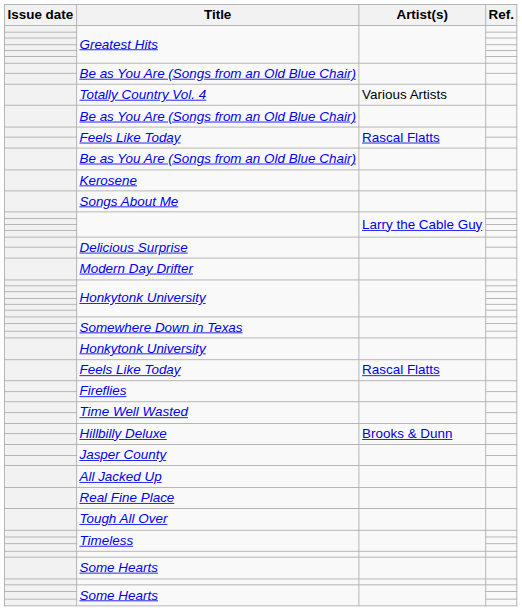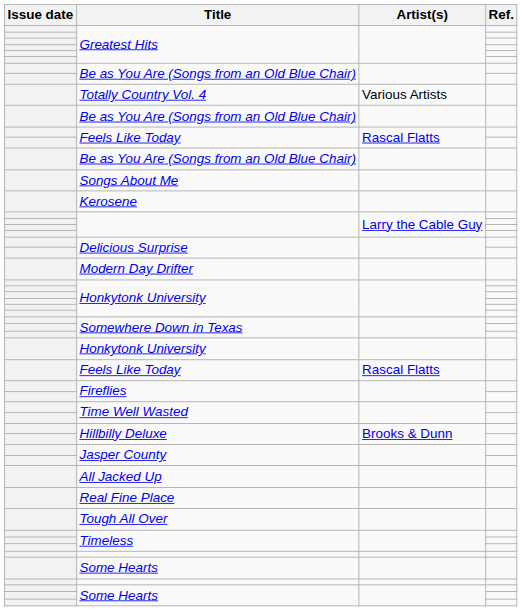 <table class="wikitable sortable plainrowheaders">
 <tr>
 <th scope=col>Issue date</th>
 <th scope=col>Title</th>
 <th scope=col>Artist(s)</th>
 <th scope=col class=unsortable>Ref.</th>
 </tr>
 <tr>
 <th scope=row></th>
 <td rowspan=6><em><a href='#'>Greatest Hits</a></em></td>
 <td rowspan=6></td>
 <td align=center></td>
 </tr>
 <tr>
 <th scope=row></th>
 <td align=center></td>
 </tr>
 <tr>
 <th scope=row></th>
 <td align=center></td>
 </tr>
 <tr>
 <th scope=row></th>
 <td align=center></td>
 </tr>
 <tr>
 <th scope=row></th>
 <td align=center></td>
 </tr>
 <tr>
 <th scope=row></th>
 <td align=center></td>
 </tr>
 <tr>
 <th scope=row></th>
 <td rowspan=2><em><a href='#'>Be as You Are (Songs from an Old Blue Chair)</a></em></td>
 <td rowspan=2></td>
 <td align=center></td>
 </tr>
 <tr>
 <th scope=row></th>
 <td align=center></td>
 </tr>
 <tr>
 <th scope=row></th>
 <td><em><a href='#'>Totally Country Vol. 4</a></em></td>
 <td>Various Artists</td>
 <td align=center></td>
 </tr>
 <tr>
 <th scope=row></th>
 <td><em><a href='#'>Be as You Are (Songs from an Old Blue Chair)</a></em></td>
 <td></td>
 <td align=center></td>
 </tr>
 <tr>
 <th scope=row></th>
 <td rowspan=2><em><a href='#'>Feels Like Today</a></em></td>
 <td rowspan=2><a href='#'>Rascal Flatts</a></td>
 <td align=center></td>
 </tr>
 <tr>
 <th scope=row></th>
 <td align=center></td>
 </tr>
 <tr>
 <th scope=row></th>
 <td><em><a href='#'>Be as You Are (Songs from an Old Blue Chair)</a></em></td>
 <td></td>
 <td align=center></td>
 </tr>
 <tr>
 <th scope=row></th>
-<td><em><a href='#'>Kerosene</a></em></td>
+<td><em><a href='#'>Songs About Me</a></em></td>
 <td></td>
 <td align=center></td>
 </tr>
 <tr>
 <th scope=row></th>
-<td><em><a href='#'>Songs About Me</a></em></td>
+<td><em><a href='#'>Kerosene</a></em></td>
 <td></td>
 <td align=center></td>
 </tr>
 <tr>
 <th scope=row></th>
 <td rowspan=4><em></em></td>
 <td rowspan=4><a href='#'>Larry the Cable Guy</a></td>
 <td align=center></td>
 </tr>
 <tr>
 <th scope=row></th>
 <td align=center></td>
 </tr>
 <tr>
 <th scope=row></th>
 <td align=center></td>
 </tr>
 <tr>
 <th scope=row></th>
 <td align=center></td>
 </tr>
 <tr>
 <th scope=row></th>
 <td rowspan=2><em><a href='#'>Delicious Surprise</a></em></td>
 <td rowspan=2></td>
 <td align=center></td>
 </tr>
 <tr>
 <th scope=row></th>
 <td align=center></td>
 </tr>
 <tr>
 <th scope=row></th>
 <td><em><a href='#'>Modern Day Drifter</a></em></td>
 <td></td>
 <td align=center></td>
 </tr>
 <tr>
 <th scope=row></th>
 <td rowspan=6><em><a href='#'>Honkytonk University</a></em></td>
 <td rowspan=6></td>
 <td align=center></td>
 </tr>
 <tr>
 <th scope=row></th>
 <td align=center></td>
 </tr>
 <tr>
 <th scope=row></th>
 <td align=center></td>
 </tr>
 <tr>
 <th scope=row></th>
 <td align=center></td>
 </tr>
 <tr>
 <th scope=row></th>
 <td align=center></td>
 </tr>
 <tr>
 <th scope=row></th>
 <td align=center></td>
 </tr>
 <tr>
 <th scope=row></th>
 <td rowspan=3><em><a href='#'>Somewhere Down in Texas</a></em></td>
 <td rowspan=3></td>
 <td align=center></td>
 </tr>
 <tr>
 <th scope=row></th>
 <td align=center></td>
 </tr>
 <tr>
 <th scope=row></th>
 <td align=center></td>
 </tr>
 <tr>
 <th scope=row></th>
 <td><em><a href='#'>Honkytonk University</a></em></td>
 <td></td>
 <td align=center></td>
 </tr>
 <tr>
 <th scope=row></th>
 <td><em><a href='#'>Feels Like Today</a></em></td>
 <td><a href='#'>Rascal Flatts</a></td>
 <td align=center></td>
 </tr>
 <tr>
 <th scope=row></th>
 <td rowspan=2><em><a href='#'>Fireflies</a></em></td>
 <td rowspan=2></td>
 <td align=center></td>
 </tr>
 <tr>
 <th scope=row></th>
 <td align=center></td>
 </tr>
 <tr>
 <th scope=row></th>
 <td rowspan=2><em><a href='#'>Time Well Wasted</a></em></td>
 <td rowspan=2></td>
 <td align=center></td>
 </tr>
 <tr>
 <th scope=row></th>
 <td align=center></td>
 </tr>
 <tr>
 <th scope=row></th>
 <td rowspan=2><em><a href='#'>Hillbilly Deluxe</a></em></td>
 <td rowspan=2><a href='#'>Brooks & Dunn</a></td>
 <td align=center></td>
 </tr>
 <tr>
 <th scope=row></th>
 <td align=center></td>
 </tr>
 <tr>
 <th scope=row></th>
 <td rowspan=2><em><a href='#'>Jasper County</a></em></td>
 <td rowspan=2></td>
 <td align=center></td>
 </tr>
 <tr>
 <th scope=row></th>
 <td align=center></td>
 </tr>
 <tr>
 <th scope=row></th>
 <td><em><a href='#'>All Jacked Up</a></em></td>
 <td></td>
 <td align=center></td>
 </tr>
 <tr>
 <th scope=row></th>
 <td><em><a href='#'>Real Fine Place</a></em></td>
 <td></td>
 <td align=center></td>
 </tr>
 <tr>
 <th scope=row></th>
 <td><em><a href='#'>Tough All Over</a></em></td>
 <td></td>
 <td align=center></td>
 </tr>
 <tr>
 <th scope=row></th>
 <td rowspan=3><em><a href='#'>Timeless</a></em></td>
 <td rowspan=3></td>
 <td align=center></td>
 </tr>
 <tr>
 <th scope=row></th>
 <td align=center></td>
 </tr>
 <tr>
 <th scope=row></th>
 <td align=center></td>
 </tr>
 <tr>
 <th scope=row></th>
 <td><em></em></td>
 <td></td>
 <td align=center></td>
 </tr>
 <tr>
 <th scope=row></th>
 <td><em><a href='#'>Some Hearts</a></em></td>
 <td></td>
 <td align=center></td>
 </tr>
 <tr>
 <th scope=row></th>
 <td><em></em></td>
 <td></td>
 <td align=center></td>
 </tr>
 <tr>
 <th scope=row></th>
 <td rowspan=3><em><a href='#'>Some Hearts</a></em></td>
 <td rowspan=3></td>
 <td align=center></td>
 </tr>
 <tr>
 <th scope=row></th>
 <td align=center></td>
 </tr>
 <tr>
 <th scope=row></th>
 <td align=center></td>
 </tr>
 </table>
